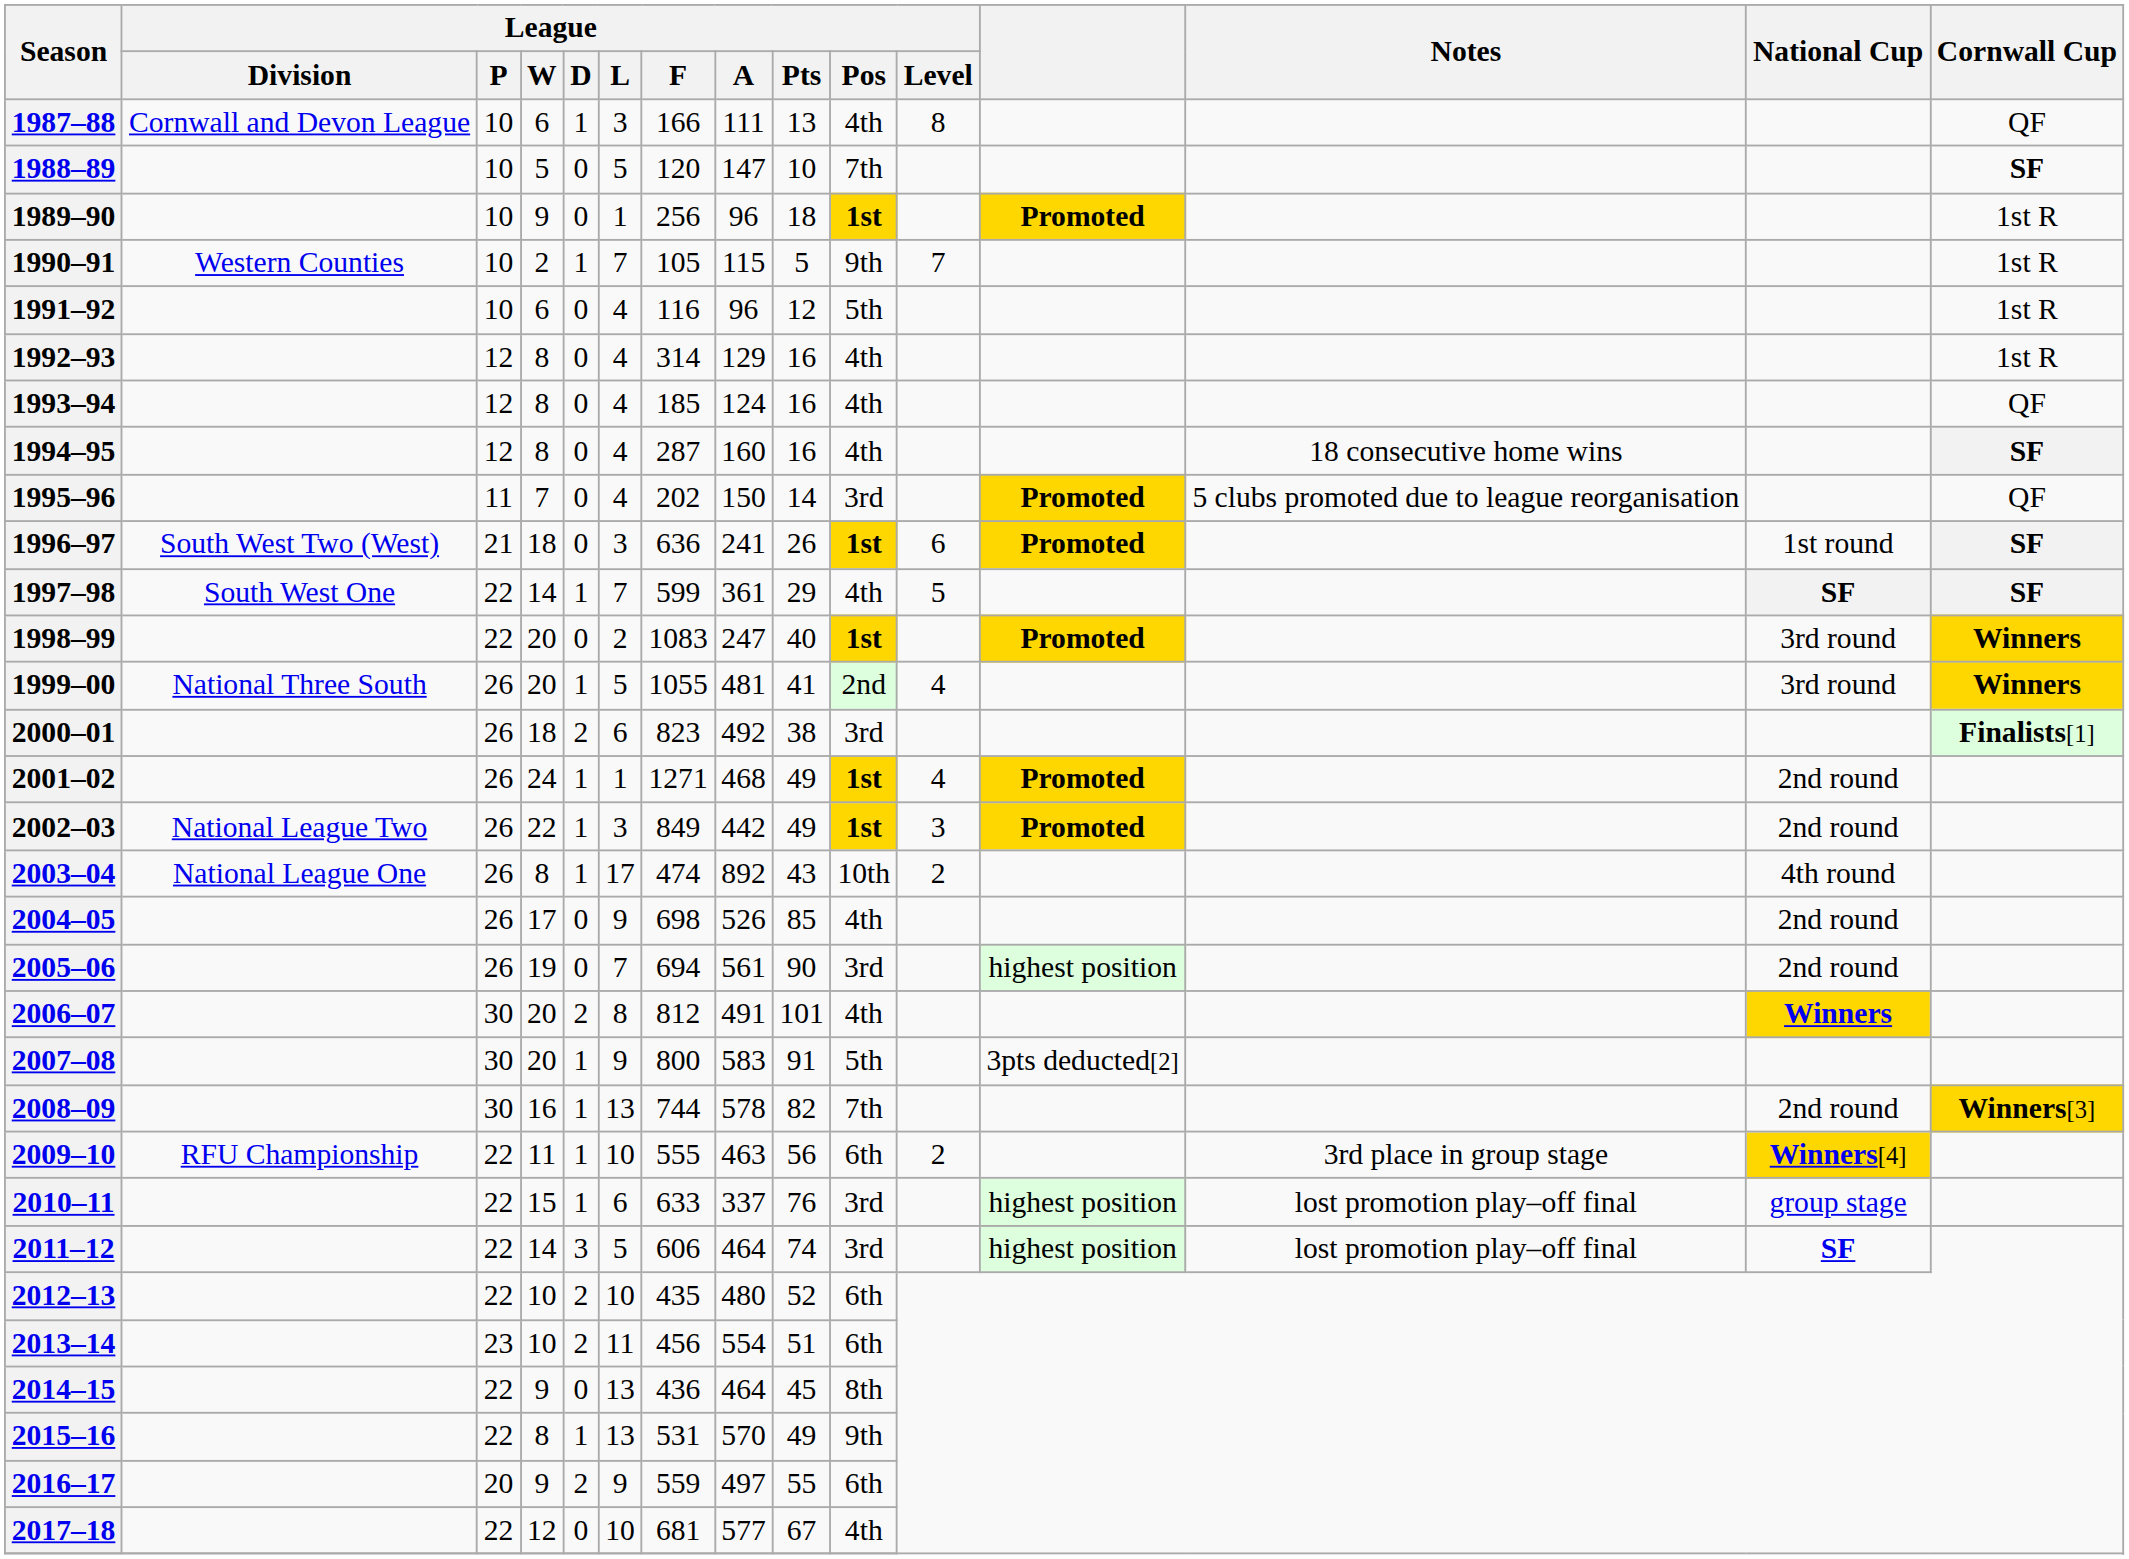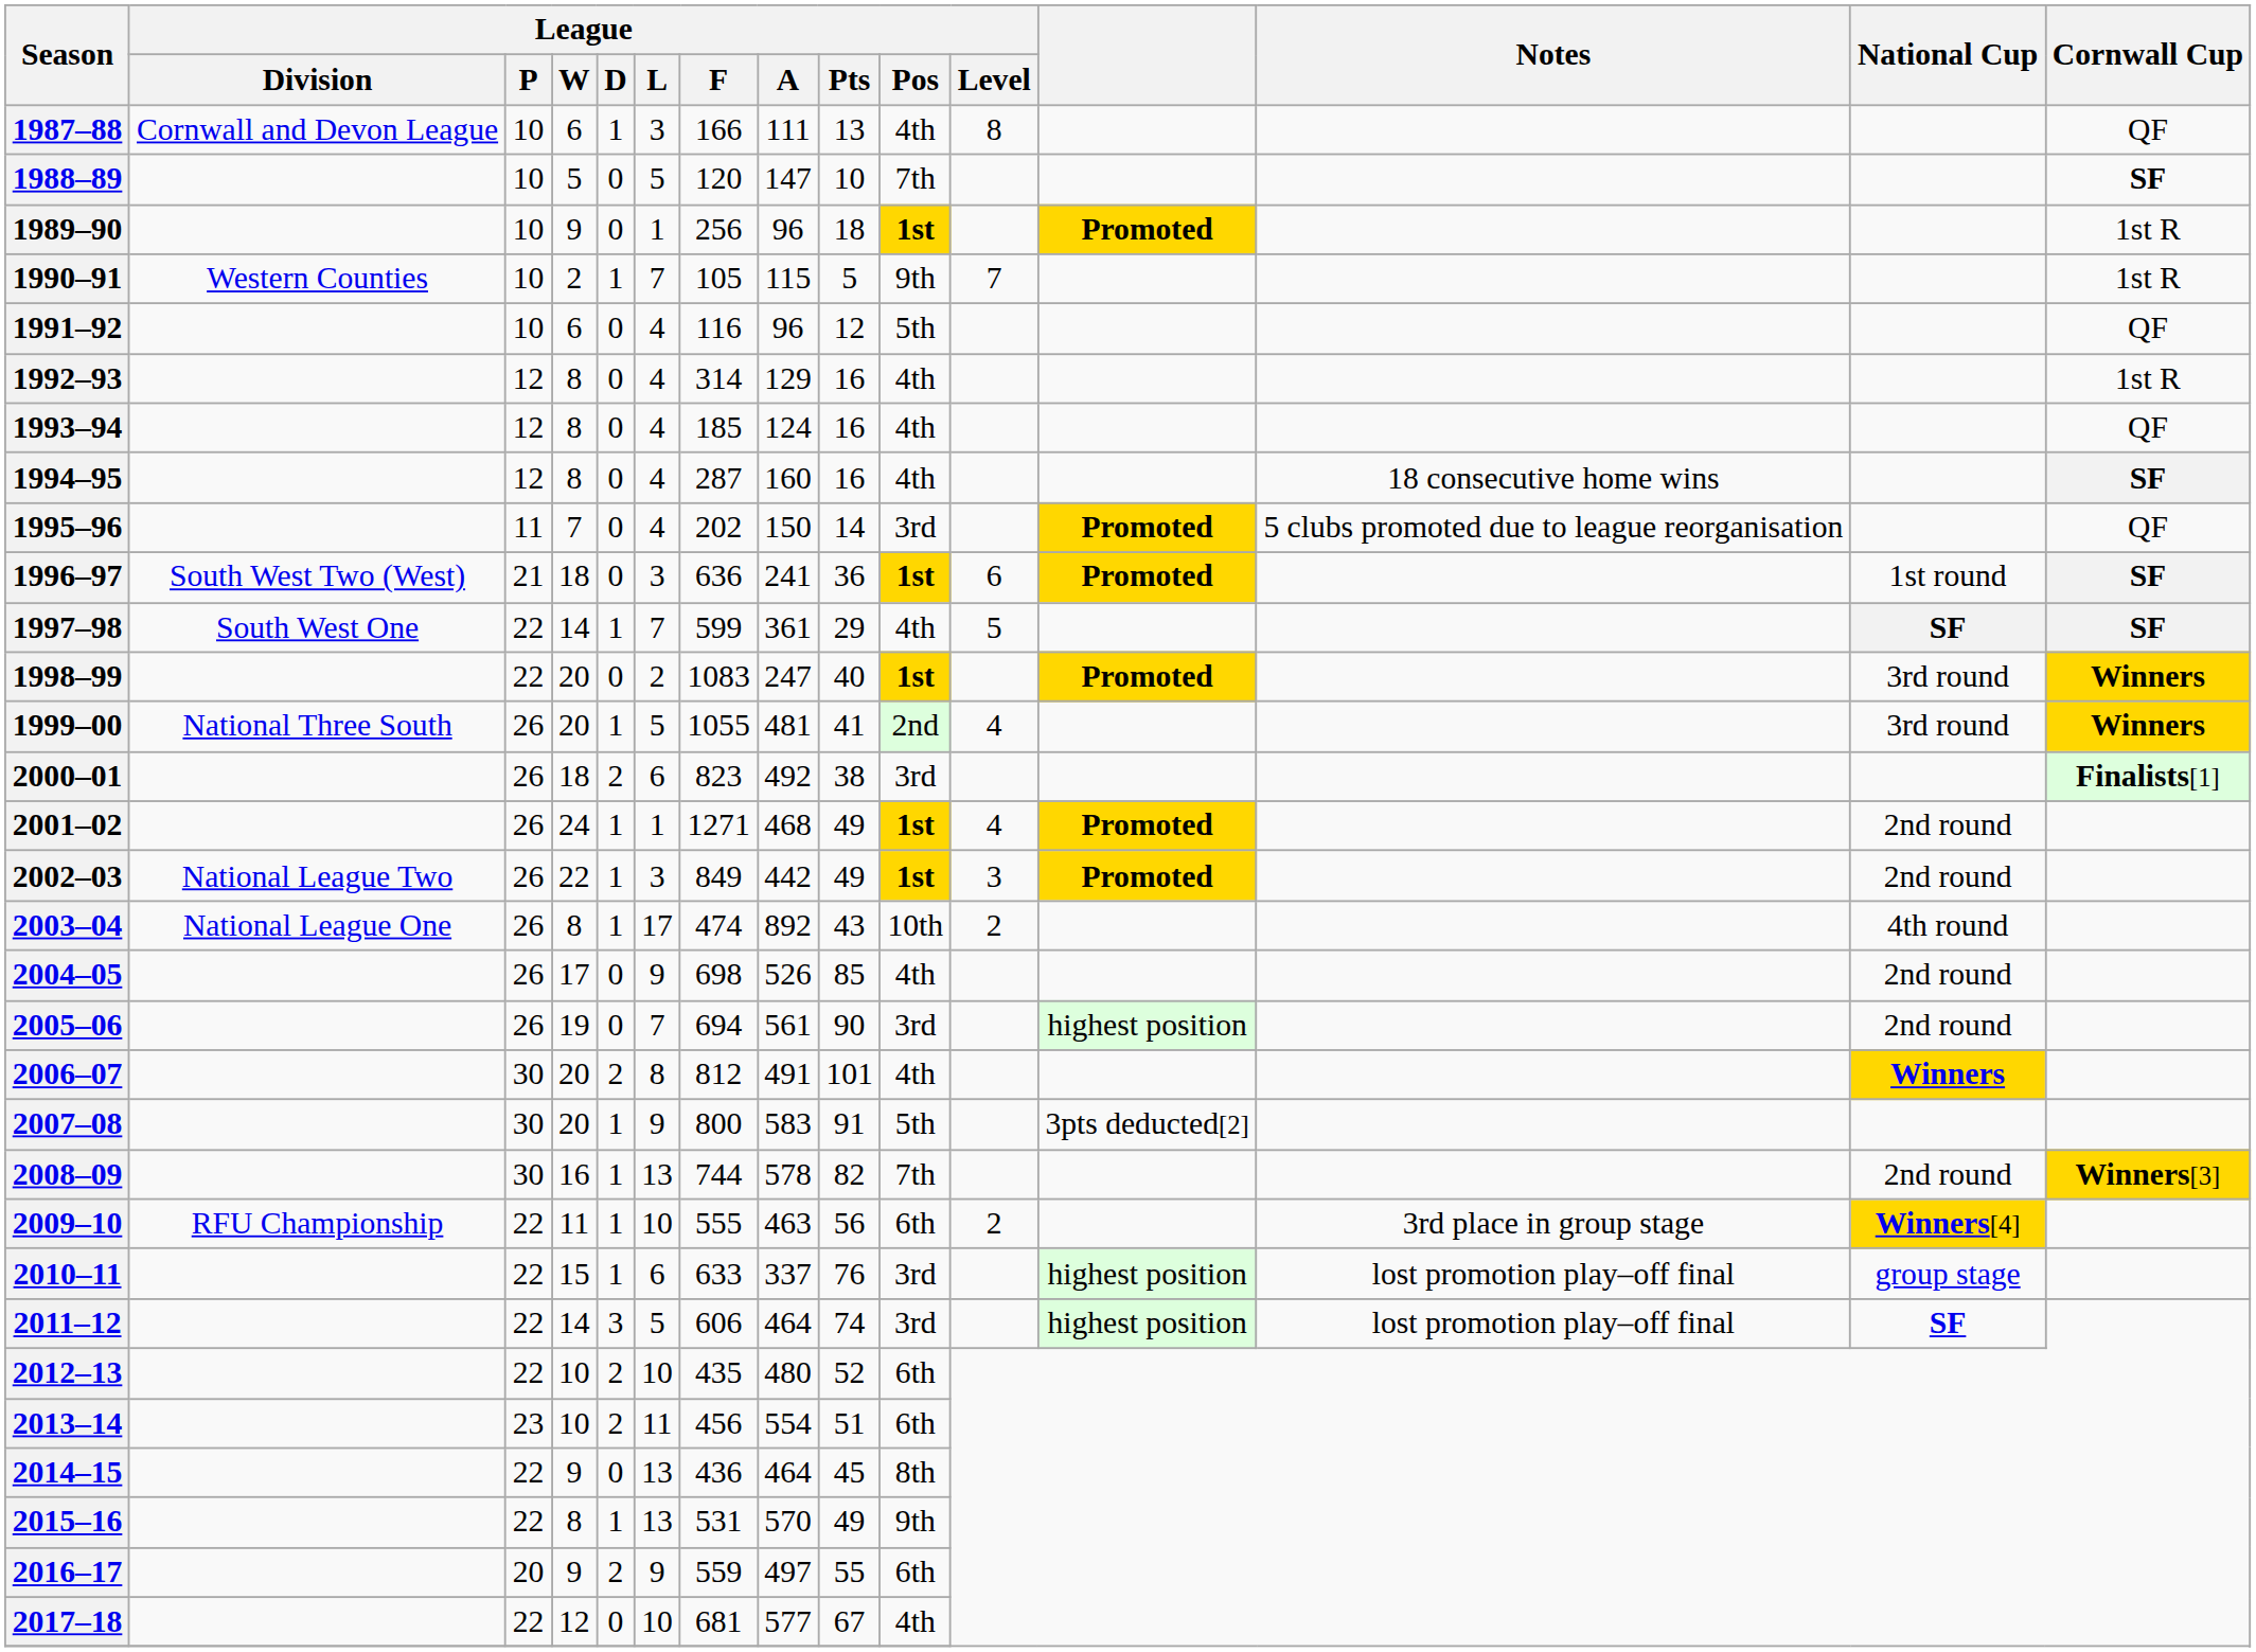 <table class="wikitable" style="text-align: center">
 <tr>
 <th rowspan=2>Season</th>
 <th colspan=10>League</th>
 <th rowspan=2></th>
 <th rowspan=2>Notes</th>
 <th rowspan=2 colspan=1>National Cup</th>
 <th rowspan=2 colspan=1>Cornwall Cup</th>
 </tr>
 <tr>
 <th>Division</th>
 <th>P</th>
 <th>W</th>
 <th>D</th>
 <th>L</th>
 <th>F</th>
 <th>A</th>
 <th>Pts</th>
 <th>Pos</th>
 <th>Level</th>
 </tr>
 <tr>
 <th><a href='#'>1987–88</a></th>
 <td><a href='#'>Cornwall and Devon League</a></td>
 <td>10</td>
 <td>6</td>
 <td>1</td>
 <td>3</td>
 <td>166</td>
 <td>111</td>
 <td>13</td>
 <td>4th</td>
 <td>8</td>
 <td></td>
 <td></td>
 <td></td>
 <td>QF</td>
 </tr>
 <tr>
 <th><a href='#'>1988–89</a></th>
 <td></td>
 <td>10</td>
 <td>5</td>
 <td>0</td>
 <td>5</td>
 <td>120</td>
 <td>147</td>
 <td>10</td>
 <td>7th</td>
 <td></td>
 <td></td>
 <td></td>
 <td></td>
 <td><strong>SF</strong></td>
 </tr>
 <tr>
 <th>1989–90</th>
 <td></td>
 <td>10</td>
 <td>9</td>
 <td>0</td>
 <td>1</td>
 <td>256</td>
 <td>96</td>
 <td>18</td>
 <td bgcolor=gold><strong>1st</strong></td>
 <td></td>
 <td bgcolor=gold><strong>Promoted</strong></td>
 <td></td>
 <td></td>
 <td>1st R</td>
 </tr>
 <tr>
 <th>1990–91</th>
 <td><a href='#'>Western Counties</a></td>
 <td>10</td>
 <td>2</td>
 <td>1</td>
 <td>7</td>
 <td>105</td>
 <td>115</td>
 <td>5</td>
 <td>9th</td>
 <td>7</td>
 <td></td>
 <td></td>
 <td></td>
 <td>1st R</td>
 </tr>
 <tr>
 <th>1991–92</th>
 <td></td>
 <td>10</td>
 <td>6</td>
 <td>0</td>
 <td>4</td>
 <td>116</td>
 <td>96</td>
 <td>12</td>
 <td>5th</td>
 <td></td>
 <td></td>
 <td></td>
 <td></td>
-<td>1st R</td>
+<td>QF</td>
 </tr>
 <tr>
 <th>1992–93</th>
 <td></td>
 <td>12</td>
 <td>8</td>
 <td>0</td>
 <td>4</td>
 <td>314</td>
 <td>129</td>
 <td>16</td>
 <td>4th</td>
 <td></td>
 <td></td>
 <td></td>
 <td></td>
 <td>1st R</td>
 </tr>
 <tr>
 <th>1993–94</th>
 <td></td>
 <td>12</td>
 <td>8</td>
 <td>0</td>
 <td>4</td>
 <td>185</td>
 <td>124</td>
 <td>16</td>
 <td>4th</td>
 <td></td>
 <td></td>
 <td></td>
 <td></td>
 <td>QF</td>
 </tr>
 <tr>
 <th>1994–95</th>
 <td></td>
 <td>12</td>
 <td>8</td>
 <td>0</td>
 <td>4</td>
 <td>287</td>
 <td>160</td>
 <td>16</td>
 <td>4th</td>
 <td></td>
 <td></td>
 <td>18 consecutive home wins</td>
 <td></td>
 <th>SF</th>
 </tr>
 <tr>
 <th>1995–96</th>
 <td></td>
 <td>11</td>
 <td>7</td>
 <td>0</td>
 <td>4</td>
 <td>202</td>
 <td>150</td>
 <td>14</td>
 <td>3rd</td>
 <td></td>
 <td bgcolor=gold><strong>Promoted</strong></td>
 <td>5 clubs promoted due to league reorganisation</td>
 <td></td>
 <td>QF</td>
 </tr>
 <tr>
 <th>1996–97</th>
 <td><a href='#'>South West Two (West)</a></td>
 <td>21</td>
 <td>18</td>
 <td>0</td>
 <td>3</td>
 <td>636</td>
 <td>241</td>
-<td>26</td>
+<td>36</td>
 <td bgcolor=gold><strong>1st</strong></td>
 <td>6</td>
 <td bgcolor=gold><strong>Promoted</strong></td>
 <td></td>
 <td>1st round</td>
 <th>SF</th>
 </tr>
 <tr>
 <th>1997–98</th>
 <td><a href='#'>South West One</a></td>
 <td>22</td>
 <td>14</td>
 <td>1</td>
 <td>7</td>
 <td>599</td>
 <td>361</td>
 <td>29</td>
 <td>4th</td>
 <td>5</td>
 <td></td>
 <td></td>
 <th>SF</th>
 <th>SF</th>
 </tr>
 <tr>
 <th>1998–99</th>
 <td></td>
 <td>22</td>
 <td>20</td>
 <td>0</td>
 <td>2</td>
 <td>1083</td>
 <td>247</td>
 <td>40</td>
 <td bgcolor=gold><strong>1st</strong></td>
 <td></td>
 <td bgcolor=gold><strong>Promoted</strong></td>
 <td></td>
 <td>3rd round</td>
 <td bgcolor=gold><strong>Winners</strong></td>
 </tr>
 <tr>
 <th>1999–00</th>
 <td><a href='#'>National Three South</a></td>
 <td>26</td>
 <td>20</td>
 <td>1</td>
 <td>5</td>
 <td>1055</td>
 <td>481</td>
 <td>41</td>
 <td bgcolor="#DDFFDD">2nd</td>
 <td>4</td>
 <td></td>
 <td></td>
 <td>3rd round</td>
 <td bgcolor=gold><strong>Winners</strong></td>
 </tr>
 <tr>
 <th>2000–01</th>
 <td></td>
 <td>26</td>
 <td>18</td>
 <td>2</td>
 <td>6</td>
 <td>823</td>
 <td>492</td>
 <td>38</td>
 <td>3rd</td>
 <td></td>
 <td></td>
 <td></td>
 <td></td>
 <td bgcolor="#DDFFDD"><strong>Finalists</strong><small>[1]</small></td>
 </tr>
 <tr>
 <th>2001–02</th>
 <td></td>
 <td>26</td>
 <td>24</td>
 <td>1</td>
 <td>1</td>
 <td>1271</td>
 <td>468</td>
 <td>49</td>
 <td bgcolor=gold><strong>1st</strong></td>
 <td>4</td>
 <td bgcolor=gold><strong>Promoted</strong></td>
 <td></td>
 <td>2nd round</td>
 <td></td>
 </tr>
 <tr>
 <th>2002–03</th>
 <td><a href='#'>National League Two</a></td>
 <td>26</td>
 <td>22</td>
 <td>1</td>
 <td>3</td>
 <td>849</td>
 <td>442</td>
 <td>49</td>
 <td bgcolor=gold><strong>1st</strong></td>
 <td>3</td>
 <td bgcolor=gold><strong>Promoted</strong></td>
 <td></td>
 <td>2nd round</td>
 <td></td>
 </tr>
 <tr>
 <th><a href='#'>2003–04</a></th>
 <td><a href='#'>National League One</a></td>
 <td>26</td>
 <td>8</td>
 <td>1</td>
 <td>17</td>
 <td>474</td>
 <td>892</td>
 <td>43</td>
 <td>10th</td>
 <td>2</td>
 <td></td>
 <td></td>
 <td>4th round</td>
 <td></td>
 </tr>
 <tr>
 <th><a href='#'>2004–05</a></th>
 <td></td>
 <td>26</td>
 <td>17</td>
 <td>0</td>
 <td>9</td>
 <td>698</td>
 <td>526</td>
 <td>85</td>
 <td>4th</td>
 <td></td>
 <td></td>
 <td></td>
 <td>2nd round</td>
 <td></td>
 </tr>
 <tr>
 <th><a href='#'>2005–06</a></th>
 <td></td>
 <td>26</td>
 <td>19</td>
 <td>0</td>
 <td>7</td>
 <td>694</td>
 <td>561</td>
 <td>90</td>
 <td>3rd</td>
 <td></td>
 <td bgcolor="#DDFFDD">highest position</td>
 <td></td>
 <td>2nd round</td>
 <td></td>
 </tr>
 <tr>
 <th><a href='#'>2006–07</a></th>
 <td></td>
 <td>30</td>
 <td>20</td>
 <td>2</td>
 <td>8</td>
 <td>812</td>
 <td>491</td>
 <td>101</td>
 <td>4th</td>
 <td></td>
 <td></td>
 <td></td>
 <td bgcolor=gold><strong><a href='#'>Winners</a></strong></td>
 <td></td>
 </tr>
 <tr>
 <th><a href='#'>2007–08</a></th>
 <td></td>
 <td>30</td>
 <td>20</td>
 <td>1</td>
 <td>9</td>
 <td>800</td>
 <td>583</td>
 <td>91</td>
 <td>5th</td>
 <td></td>
 <td>3pts deducted<small>[2]</small></td>
 <td></td>
 <td></td>
 </tr>
 <tr>
 <th><a href='#'>2008–09</a></th>
 <td></td>
 <td>30</td>
 <td>16</td>
 <td>1</td>
 <td>13</td>
 <td>744</td>
 <td>578</td>
 <td>82</td>
 <td>7th</td>
 <td></td>
 <td></td>
 <td></td>
 <td>2nd round</td>
 <td bgcolor=gold><strong>Winners</strong><small>[3]</small></td>
 </tr>
 <tr>
 <th><a href='#'>2009–10</a></th>
 <td><a href='#'>RFU Championship</a></td>
 <td>22</td>
 <td>11</td>
 <td>1</td>
 <td>10</td>
 <td>555</td>
 <td>463</td>
 <td>56</td>
 <td>6th</td>
 <td>2</td>
 <td></td>
 <td>3rd place in group stage</td>
 <td bgcolor=gold><strong><a href='#'>Winners</a></strong><small>[4]</small></td>
 <td></td>
 </tr>
 <tr>
 <th><a href='#'>2010–11</a></th>
 <td></td>
 <td>22</td>
 <td>15</td>
 <td>1</td>
 <td>6</td>
 <td>633</td>
 <td>337</td>
 <td>76</td>
 <td>3rd</td>
 <td></td>
 <td bgcolor="#DDFFDD">highest position</td>
 <td>lost promotion play–off final</td>
 <td><a href='#'>group stage</a></td>
 <td></td>
 </tr>
 <tr>
 <th><a href='#'>2011–12</a></th>
 <td></td>
 <td>22</td>
 <td>14</td>
 <td>3</td>
 <td>5</td>
 <td>606</td>
 <td>464</td>
 <td>74</td>
 <td>3rd</td>
 <td></td>
 <td bgcolor="#DDFFDD">highest position</td>
 <td>lost promotion play–off final</td>
 <td><strong><a href='#'>SF</a></strong></td>
 </tr>
 <tr>
 <th><a href='#'>2012–13</a></th>
 <td></td>
 <td>22</td>
 <td>10</td>
 <td>2</td>
 <td>10</td>
 <td>435</td>
 <td>480</td>
 <td>52</td>
 <td>6th</td>
 </tr>
 <tr>
 <th><a href='#'>2013–14</a></th>
 <td></td>
 <td>23</td>
 <td>10</td>
 <td>2</td>
 <td>11</td>
 <td>456</td>
 <td>554</td>
 <td>51</td>
 <td>6th</td>
 </tr>
 <tr>
 <th><a href='#'>2014–15</a></th>
 <td></td>
 <td>22</td>
 <td>9</td>
 <td>0</td>
 <td>13</td>
 <td>436</td>
 <td>464</td>
 <td>45</td>
 <td>8th</td>
 </tr>
 <tr>
 <th><a href='#'>2015–16</a></th>
 <td></td>
 <td>22</td>
 <td>8</td>
 <td>1</td>
 <td>13</td>
 <td>531</td>
 <td>570</td>
 <td>49</td>
 <td>9th</td>
 </tr>
 <tr>
 <th><a href='#'>2016–17</a></th>
 <td></td>
 <td>20</td>
 <td>9</td>
 <td>2</td>
 <td>9</td>
 <td>559</td>
 <td>497</td>
 <td>55</td>
 <td>6th</td>
 </tr>
 <tr>
 <th><a href='#'>2017–18</a></th>
 <td></td>
 <td>22</td>
 <td>12</td>
 <td>0</td>
 <td>10</td>
 <td>681</td>
 <td>577</td>
 <td>67</td>
 <td>4th</td>
 </tr>
 <tr>
 </tr>
 </table>
